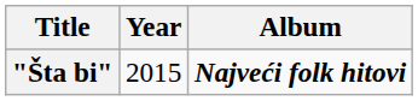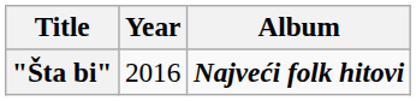 <table class="wikitable plainrowheaders" style="text-align:center;">
 <tr>
 <th scope="col">Title</th>
 <th scope="col">Year</th>
 <th scope="col">Album</th>
 </tr>
 <tr>
 <th scope="row">"Šta bi"<br></th>
-<td>2015</td>
+<td>2016</td>
 <td><strong><em>Najveći folk hitovi</em></strong></td>
 </tr>
 </table>
